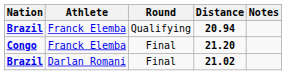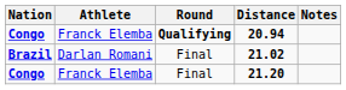 <table class="wikitable sortable" style="text-align:center">
 <tr>
 <th>Nation</th>
 <th>Athlete</th>
 <th>Round</th>
 <th>Distance</th>
 <th>Notes</th>
 </tr>
 <tr>
+<td align=left><strong><a href='#'>Congo</a></strong></td>
+<td align=left><a href='#'>Franck Elemba</a></td>
+<td><strong>Qualifying</strong></td>
+<td><strong>20.94</strong></td>
+<td></td>
+</tr>
+<tr>
 <td align=left><strong><a href='#'>Brazil</a></strong></td>
-<td align=left><a href='#'>Franck Elemba</a></td>
-<td>Qualifying</td>
-<td><strong>20.94</strong></td>
+<td align=left><a href='#'>Darlan Romani</a></td>
+<td>Final</td>
+<td><strong>21.02</strong></td>
 <td></td>
 </tr>
 <tr>
 <td align=left><strong><a href='#'>Congo</a></strong></td>
 <td align=left><a href='#'>Franck Elemba</a></td>
 <td>Final</td>
 <td><strong>21.20</strong></td>
 <td></td>
 </tr>
-<tr>
-<td align=left><strong><a href='#'>Brazil</a></strong></td>
-<td align=left><a href='#'>Darlan Romani</a></td>
-<td>Final</td>
-<td><strong>21.02</strong></td>
-<td></td>
-</tr>
 </table>
